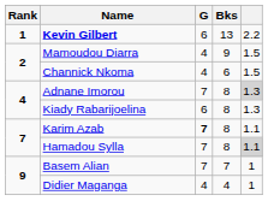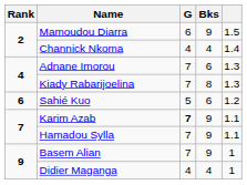 <table class="wikitable" style="font-size:90%;">
 <tr>
 <th width=10px>Rank</th>
 <th width=180px>Name</th>
 <th width=15px>G</th>
 <th width=10px>Bks</th>
 <th width=10px></th>
 </tr>
 <tr align=center>
-<td><strong>1</strong></td>
-<td align=left> <strong><a href='#'>Kevin Gilbert</a></strong></td>
-<td>6</td>
-<td>13</td>
-<td>2.2</td>
-</tr>
-<tr align=center>
 <td rowspan=2><strong>2</strong></td>
 <td align=left> <a href='#'>Mamoudou Diarra</a></td>
-<td>4</td>
+<td>6</td>
 <td>9</td>
 <td>1.5</td>
 </tr>
 <tr align=center>
 <td align=left> <a href='#'>Channick Nkoma</a></td>
 <td>4</td>
-<td>6</td>
-<td>1.5</td>
+<td>4</td>
+<td>1.4</td>
 </tr>
 <tr align=center>
 <td rowspan=2><strong>4</strong></td>
 <td align=left> <a href='#'>Adnane Imorou</a></td>
 <td>7</td>
-<td>8</td>
-<td style="background: lightgrey;">1.3</td>
+<td>6</td>
+<td>1.3</td>
 </tr>
 <tr align=center>
 <td align=left> <a href='#'>Kiady Rabarijoelina</a></td>
-<td>6</td>
+<td>7</td>
 <td>8</td>
 <td>1.3</td>
+</tr>
+<tr align=center>
+<td><strong>6</strong></td>
+<td align=left> <a href='#'>Sahié Kuo</a></td>
+<td>5</td>
+<td>6</td>
+<td>1.2</td>
 </tr>
 <tr align=center>
 <td rowspan=2><strong>7</strong></td>
 <td align=left> <a href='#'>Karim Azab</a></td>
 <td><strong>7</strong></td>
-<td>8</td>
+<td>9</td>
 <td>1.1</td>
 </tr>
 <tr align=center>
 <td align=left> <a href='#'>Hamadou Sylla</a></td>
 <td>7</td>
-<td>8</td>
-<td style="background: lightgrey;">1.1</td>
+<td>9</td>
+<td>1.1</td>
 </tr>
 <tr align=center>
 <td rowspan=2><strong>9</strong></td>
 <td align=left> <a href='#'>Basem Alian</a></td>
 <td>7</td>
-<td>7</td>
+<td>9</td>
 <td>1</td>
 </tr>
 <tr align=center>
 <td align=left> <a href='#'>Didier Maganga</a></td>
 <td>4</td>
 <td>4</td>
 <td>1</td>
 </tr>
 </table>
